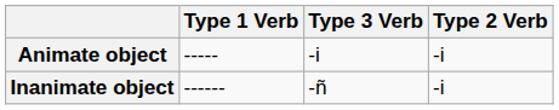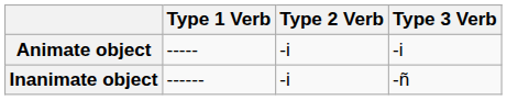 <table class="wikitable">
 <tr>
 <th></th>
 <th>Type 1 Verb</th>
+<th>Type 2 Verb</th>
 <th>Type 3 Verb</th>
-<th>Type 2 Verb</th>
 </tr>
 <tr>
 <th>Animate object</th>
 <td>-----</td>
 <td>-i</td>
 <td>-i</td>
 </tr>
 <tr>
 <th>Inanimate object</th>
 <td>------</td>
+<td>-i</td>
 <td>-ñ</td>
-<td>-i</td>
 </tr>
 </table>
